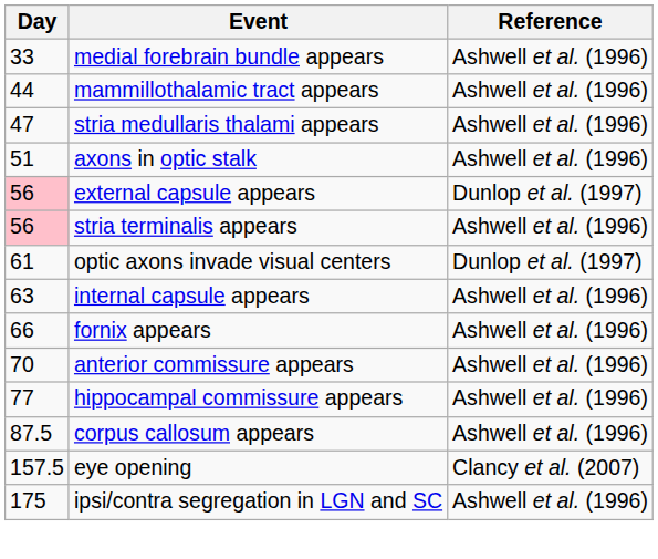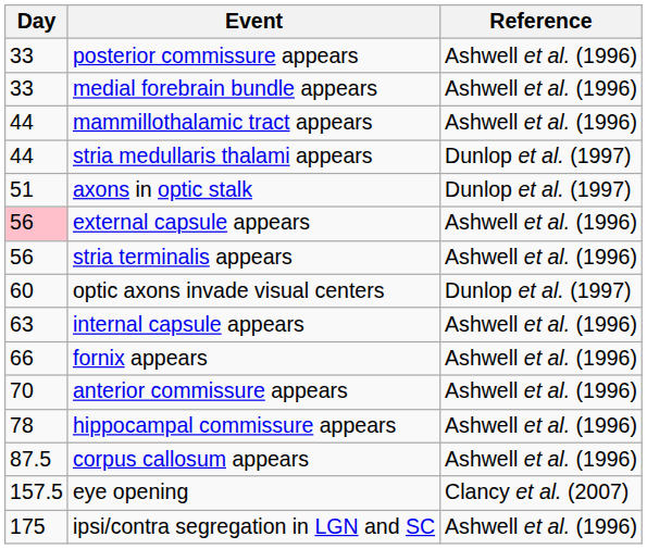 <table class="wikitable">
 <tr>
 <th>Day</th>
 <th>Event</th>
 <th>Reference</th>
+</tr>
+<tr>
+<td>33</td>
+<td><a href='#'>posterior commissure</a> appears</td>
+<td>Ashwell <em>et al.</em> (1996)</td>
 </tr>
 <tr>
 <td>33</td>
 <td><a href='#'>medial forebrain bundle</a> appears</td>
 <td>Ashwell <em>et al.</em> (1996)</td>
 </tr>
 <tr>
 <td>44</td>
 <td><a href='#'>mammillothalamic tract</a> appears</td>
 <td>Ashwell <em>et al.</em> (1996)</td>
 </tr>
 <tr>
-<td>47</td>
+<td>44</td>
 <td><a href='#'>stria medullaris thalami</a> appears</td>
-<td>Ashwell <em>et al.</em> (1996)</td>
+<td>Dunlop <em>et al.</em> (1997)</td>
 </tr>
 <tr>
 <td>51</td>
 <td><a href='#'>axons</a> in <a href='#'>optic stalk</a></td>
-<td>Ashwell <em>et al.</em> (1996)</td>
+<td>Dunlop <em>et al.</em> (1997)</td>
 </tr>
 <tr>
 <td style="background: pink;">56</td>
 <td><a href='#'>external capsule</a> appears</td>
-<td>Dunlop <em>et al.</em> (1997)</td>
+<td>Ashwell <em>et al.</em> (1996)</td>
 </tr>
 <tr>
-<td style="background: pink;">56</td>
+<td>56</td>
 <td><a href='#'>stria terminalis</a> appears</td>
 <td>Ashwell <em>et al.</em> (1996)</td>
 </tr>
 <tr>
-<td>61</td>
+<td>60</td>
 <td>optic axons invade visual centers</td>
 <td>Dunlop <em>et al.</em> (1997)</td>
 </tr>
 <tr>
 <td>63</td>
 <td><a href='#'>internal capsule</a> appears</td>
 <td>Ashwell <em>et al.</em> (1996)</td>
 </tr>
 <tr>
 <td>66</td>
 <td><a href='#'>fornix</a> appears</td>
 <td>Ashwell <em>et al.</em> (1996)</td>
 </tr>
 <tr>
 <td>70</td>
 <td><a href='#'>anterior commissure</a> appears</td>
 <td>Ashwell <em>et al.</em> (1996)</td>
 </tr>
 <tr>
-<td>77</td>
+<td>78</td>
 <td><a href='#'>hippocampal commissure</a> appears</td>
 <td>Ashwell <em>et al.</em> (1996)</td>
 </tr>
 <tr>
 <td>87.5</td>
 <td><a href='#'>corpus callosum</a> appears</td>
 <td>Ashwell <em>et al.</em> (1996)</td>
 </tr>
 <tr>
 <td>157.5</td>
 <td>eye opening</td>
 <td>Clancy <em>et al.</em> (2007)</td>
 </tr>
 <tr>
 <td>175</td>
 <td>ipsi/contra segregation in <a href='#'>LGN</a> and <a href='#'>SC</a></td>
 <td>Ashwell <em>et al.</em> (1996)</td>
 </tr>
 </table>
